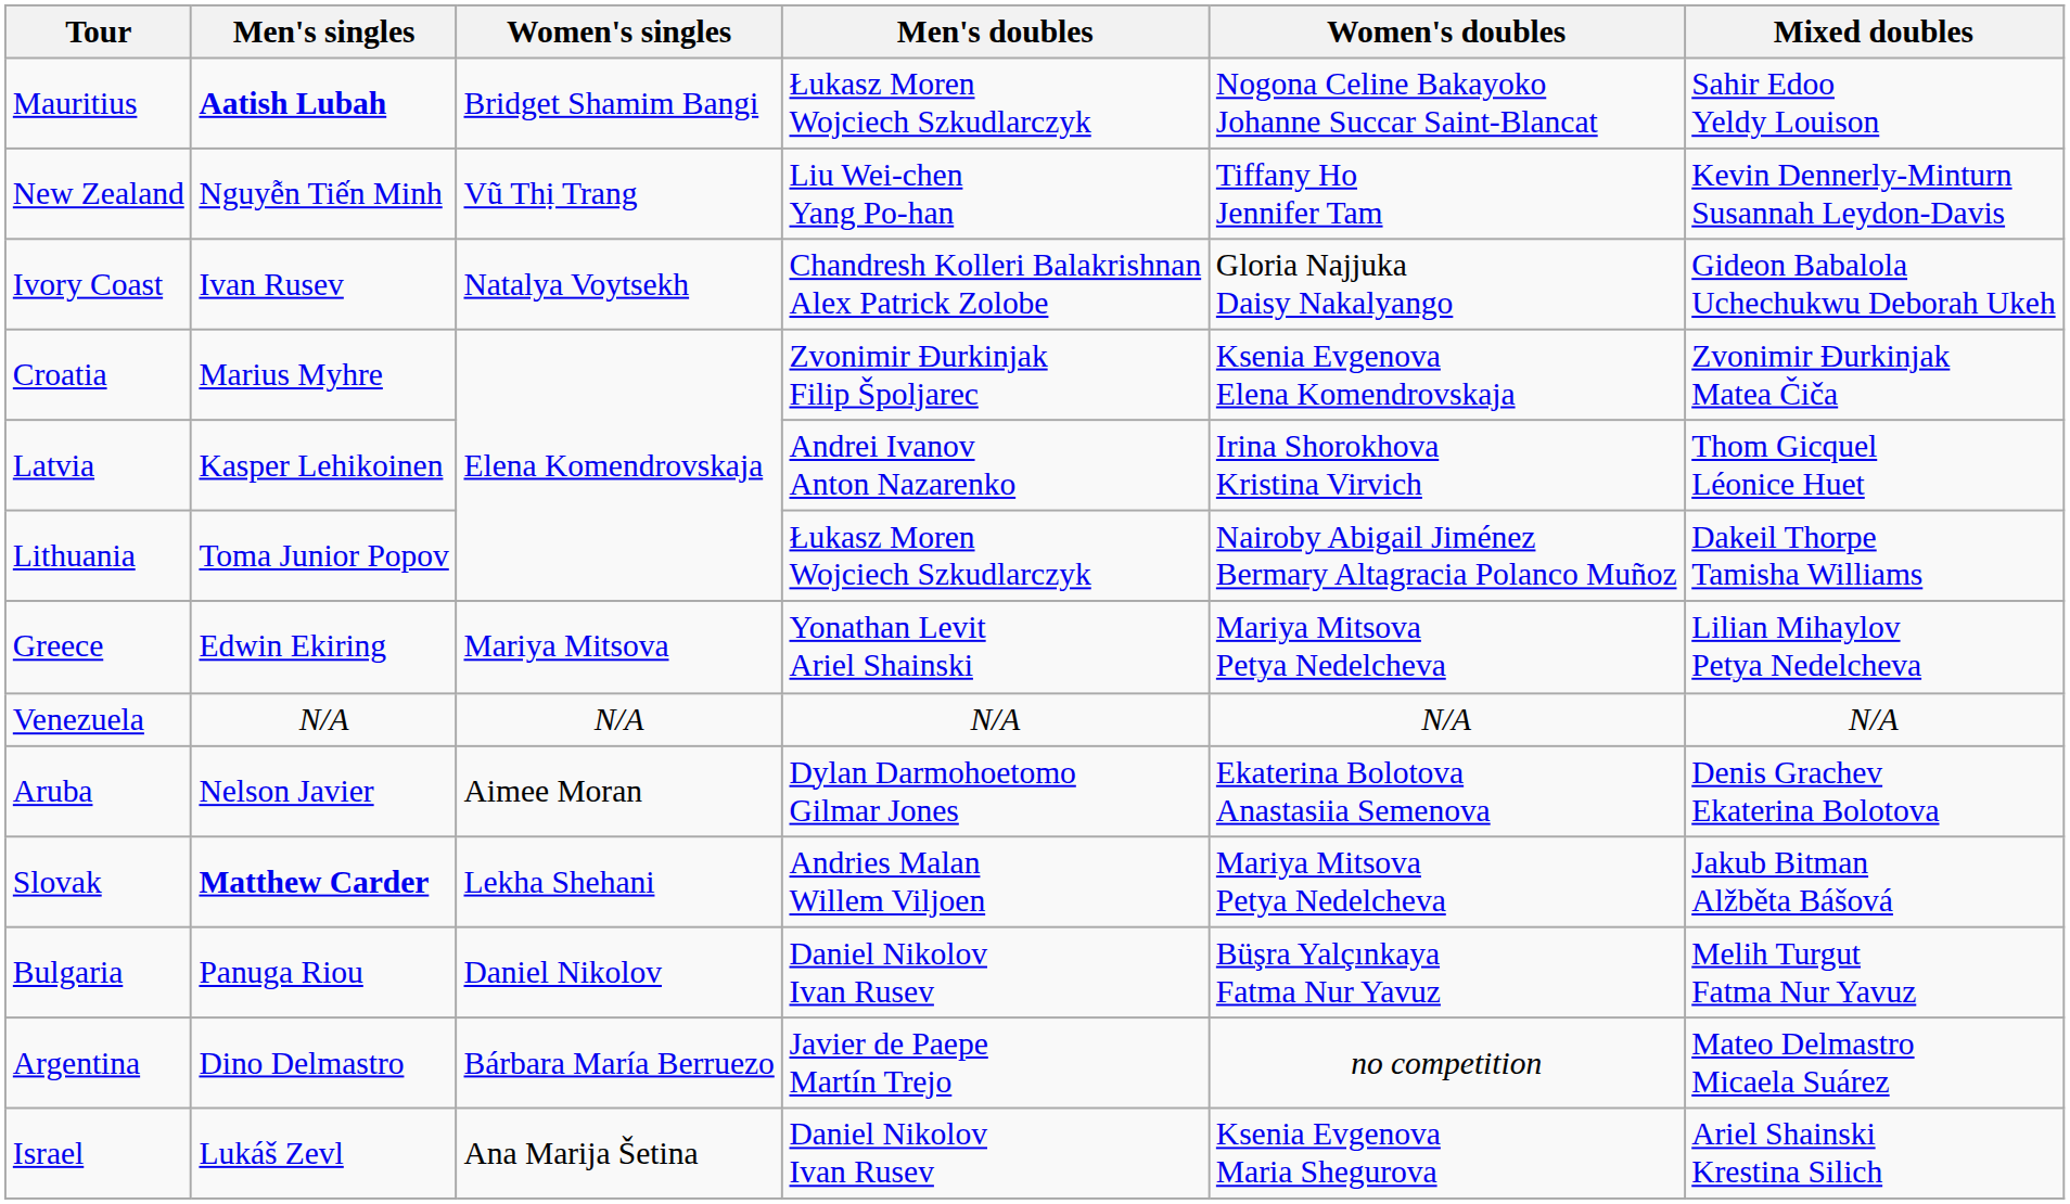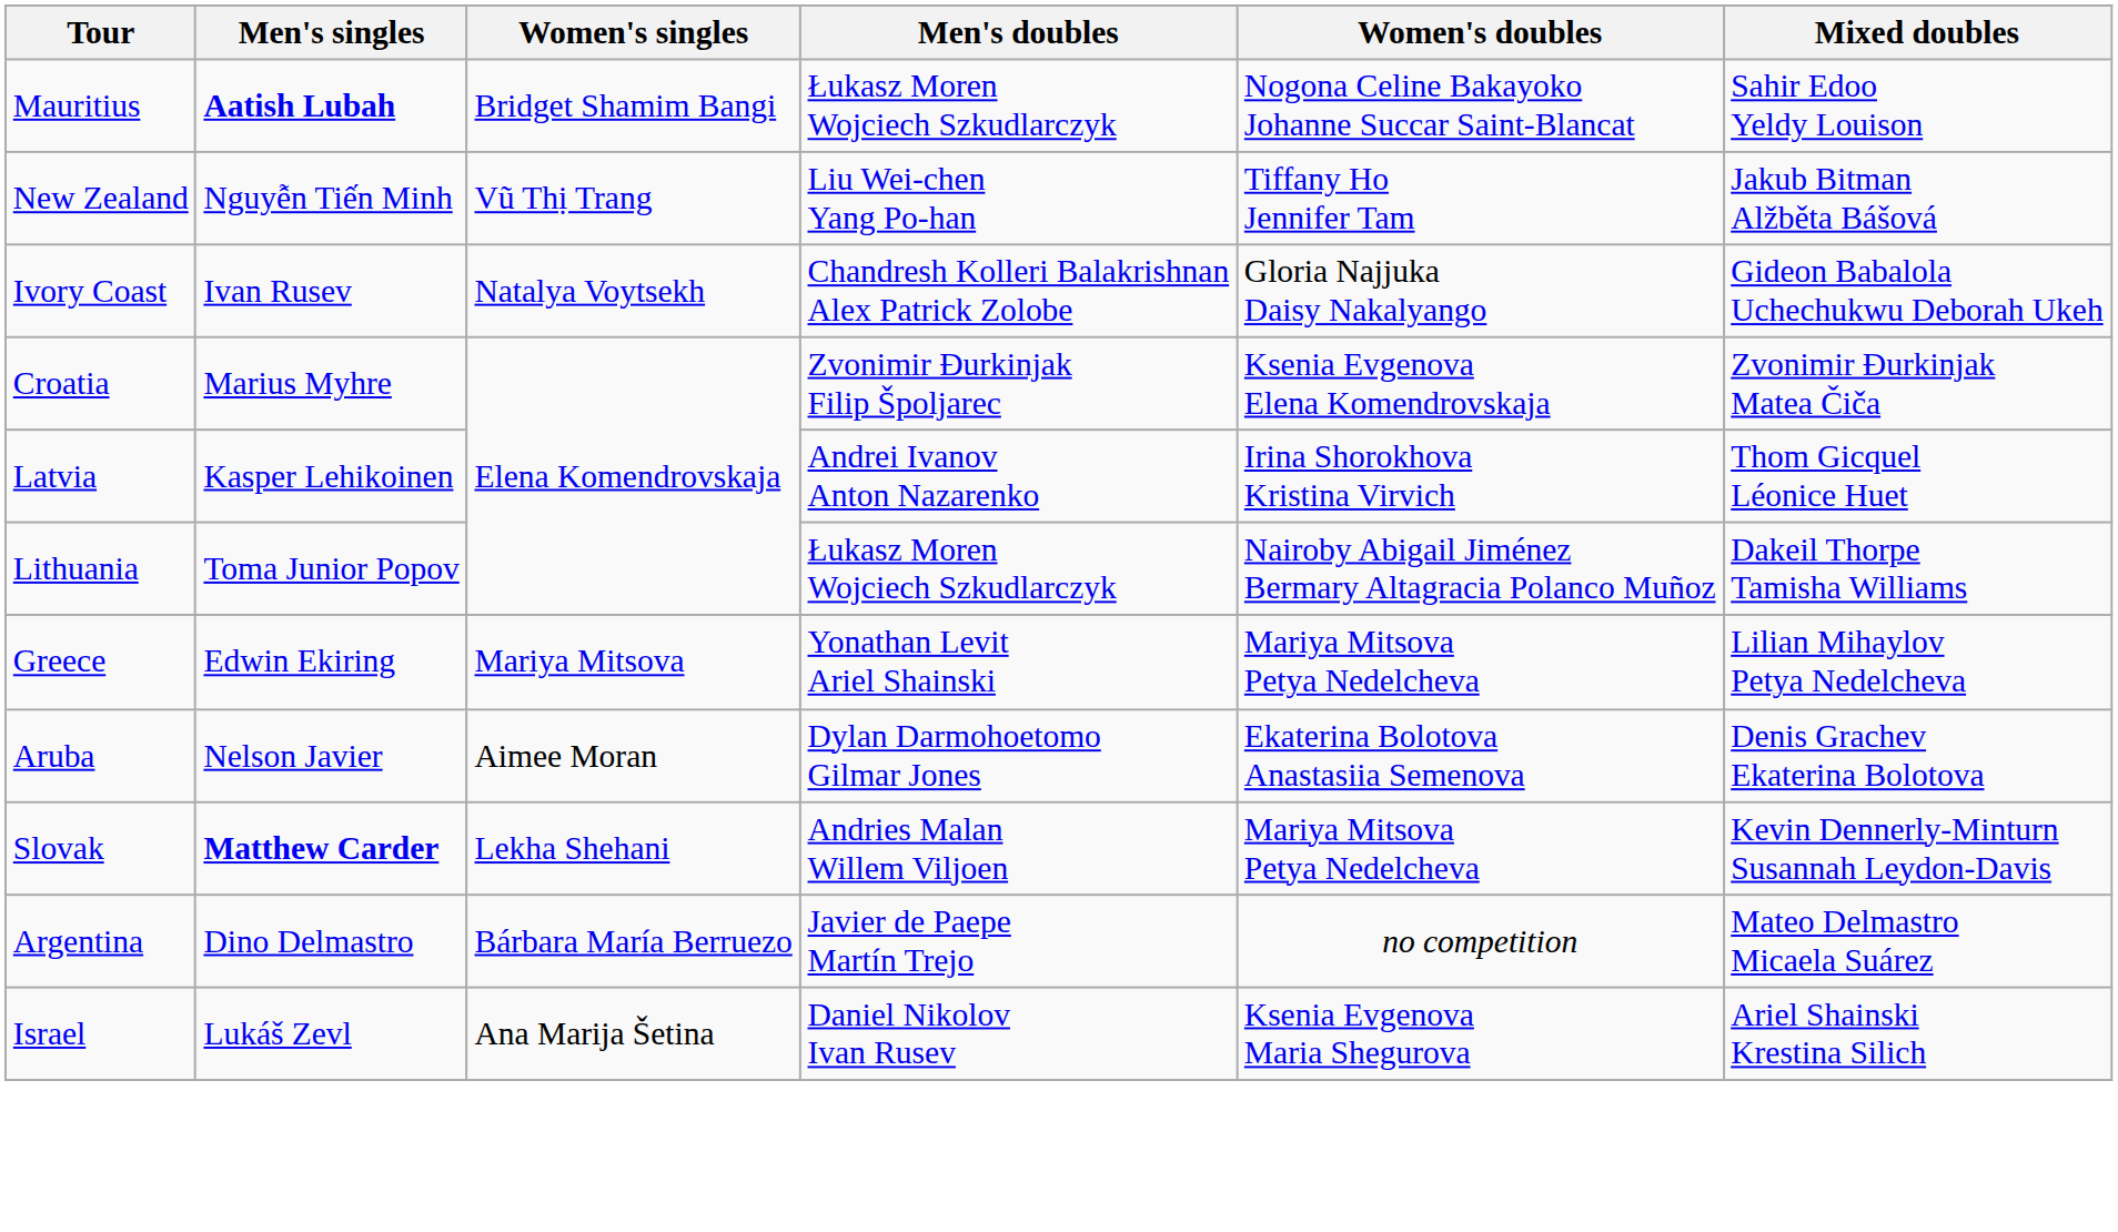 <table class=wikitable style="font-size:95%">
 <tr>
 <th>Tour</th>
 <th>Men's singles</th>
 <th>Women's singles</th>
 <th>Men's doubles</th>
 <th>Women's doubles</th>
 <th>Mixed doubles</th>
 </tr>
 <tr>
 <td> <a href='#'>Mauritius</a></td>
 <td><strong> <a href='#'>Aatish Lubah</a></strong></td>
 <td> <a href='#'>Bridget Shamim Bangi</a></td>
 <td> <a href='#'>Łukasz Moren</a> <br>  <a href='#'>Wojciech Szkudlarczyk</a></td>
 <td> <a href='#'>Nogona Celine Bakayoko</a><br> <a href='#'>Johanne Succar Saint-Blancat</a></td>
 <td> <a href='#'>Sahir Edoo</a> <br>  <a href='#'>Yeldy Louison</a></td>
 </tr>
 <tr>
 <td> <a href='#'>New Zealand</a></td>
 <td> <a href='#'>Nguyễn Tiến Minh</a></td>
 <td> <a href='#'>Vũ Thị Trang</a></td>
 <td> <a href='#'>Liu Wei-chen</a> <br>  <a href='#'>Yang Po-han</a></td>
 <td> <a href='#'>Tiffany Ho</a> <br>  <a href='#'>Jennifer Tam</a></td>
-<td> <a href='#'>Kevin Dennerly-Minturn</a> <br>  <a href='#'>Susannah Leydon-Davis</a></td>
+<td> <a href='#'>Jakub Bitman</a> <br>  <a href='#'>Alžběta Bášová</a></td>
 </tr>
 <tr>
 <td> <a href='#'>Ivory Coast</a></td>
 <td> <a href='#'>Ivan Rusev</a></td>
 <td> <a href='#'>Natalya Voytsekh</a></td>
 <td> <a href='#'>Chandresh Kolleri Balakrishnan</a><br> <a href='#'>Alex Patrick Zolobe</a></td>
 <td> Gloria Najjuka <br>  <a href='#'>Daisy Nakalyango</a></td>
 <td> <a href='#'>Gideon Babalola</a><br> <a href='#'>Uchechukwu Deborah Ukeh</a></td>
 </tr>
 <tr>
 <td> <a href='#'>Croatia</a></td>
 <td> <a href='#'>Marius Myhre</a></td>
 <td rowspan=3> <a href='#'>Elena Komendrovskaja</a></td>
 <td> <a href='#'>Zvonimir Đurkinjak</a> <br>  <a href='#'>Filip Špoljarec</a></td>
 <td> <a href='#'>Ksenia Evgenova</a> <br>  <a href='#'>Elena Komendrovskaja</a></td>
 <td> <a href='#'>Zvonimir Đurkinjak</a> <br>  <a href='#'>Matea Čiča</a></td>
 </tr>
 <tr>
 <td> <a href='#'>Latvia</a></td>
 <td> <a href='#'>Kasper Lehikoinen</a></td>
 <td> <a href='#'>Andrei Ivanov</a> <br>  <a href='#'>Anton Nazarenko</a></td>
 <td> <a href='#'>Irina Shorokhova</a> <br>  <a href='#'>Kristina Virvich</a></td>
 <td> <a href='#'>Thom Gicquel</a> <br>  <a href='#'>Léonice Huet</a></td>
 </tr>
 <tr>
 <td> <a href='#'>Lithuania</a></td>
 <td> <a href='#'>Toma Junior Popov</a></td>
 <td> <a href='#'>Łukasz Moren</a> <br>  <a href='#'>Wojciech Szkudlarczyk</a></td>
 <td> <a href='#'>Nairoby Abigail Jiménez</a> <br>  <a href='#'>Bermary Altagracia Polanco Muñoz</a></td>
 <td> <a href='#'>Dakeil Thorpe</a> <br>  <a href='#'>Tamisha Williams</a></td>
 </tr>
 <tr>
 <td> <a href='#'>Greece</a></td>
 <td> <a href='#'>Edwin Ekiring</a></td>
 <td> <a href='#'>Mariya Mitsova</a></td>
 <td> <a href='#'>Yonathan Levit</a> <br>  <a href='#'>Ariel Shainski</a></td>
 <td> <a href='#'>Mariya Mitsova</a> <br>  <a href='#'>Petya Nedelcheva</a></td>
 <td> <a href='#'>Lilian Mihaylov</a> <br>  <a href='#'>Petya Nedelcheva</a></td>
 </tr>
 <tr>
-<td> <a href='#'>Venezuela</a></td>
-<td align=center><em>N/A</em></td>
-<td align=center><em>N/A</em></td>
-<td align=center><em>N/A</em></td>
-<td align=center><em>N/A</em></td>
-<td align=center><em>N/A</em></td>
-</tr>
-<tr>
 <td> <a href='#'>Aruba</a></td>
 <td> <a href='#'>Nelson Javier</a></td>
 <td> Aimee Moran</td>
 <td> <a href='#'>Dylan Darmohoetomo</a> <br>  <a href='#'>Gilmar Jones</a></td>
 <td> <a href='#'>Ekaterina Bolotova</a> <br>  <a href='#'>Anastasiia Semenova</a></td>
 <td> <a href='#'>Denis Grachev</a> <br>  <a href='#'>Ekaterina Bolotova</a></td>
 </tr>
 <tr>
 <td> <a href='#'>Slovak</a></td>
 <td><strong> <a href='#'>Matthew Carder</a></strong></td>
 <td> <a href='#'>Lekha Shehani</a></td>
 <td> <a href='#'>Andries Malan</a> <br>  <a href='#'>Willem Viljoen</a></td>
 <td> <a href='#'>Mariya Mitsova</a> <br>  <a href='#'>Petya Nedelcheva</a></td>
-<td> <a href='#'>Jakub Bitman</a> <br>  <a href='#'>Alžběta Bášová</a></td>
-</tr>
-<tr>
-<td> <a href='#'>Bulgaria</a></td>
-<td> <a href='#'>Panuga Riou</a></td>
-<td> <a href='#'>Daniel Nikolov</a></td>
-<td> <a href='#'>Daniel Nikolov</a> <br>  <a href='#'>Ivan Rusev</a></td>
-<td> <a href='#'>Büşra Yalçınkaya</a> <br>  <a href='#'>Fatma Nur Yavuz</a></td>
-<td> <a href='#'>Melih Turgut</a> <br>  <a href='#'>Fatma Nur Yavuz</a></td>
+<td> <a href='#'>Kevin Dennerly-Minturn</a> <br>  <a href='#'>Susannah Leydon-Davis</a></td>
 </tr>
 <tr>
 <td> <a href='#'>Argentina</a></td>
 <td> <a href='#'>Dino Delmastro</a></td>
 <td> <a href='#'>Bárbara María Berruezo</a></td>
 <td> <a href='#'>Javier de Paepe</a> <br>  <a href='#'>Martín Trejo</a></td>
 <td align=center><em>no competition</em></td>
 <td> <a href='#'>Mateo Delmastro</a> <br>  <a href='#'>Micaela Suárez</a></td>
 </tr>
 <tr>
 <td> <a href='#'>Israel</a></td>
 <td> <a href='#'>Lukáš Zevl</a></td>
 <td> Ana Marija Šetina</td>
 <td> <a href='#'>Daniel Nikolov</a> <br>  <a href='#'>Ivan Rusev</a></td>
 <td> <a href='#'>Ksenia Evgenova</a> <br>  <a href='#'>Maria Shegurova</a></td>
 <td> <a href='#'>Ariel Shainski</a> <br>  <a href='#'>Krestina Silich</a></td>
 </tr>
 </table>
